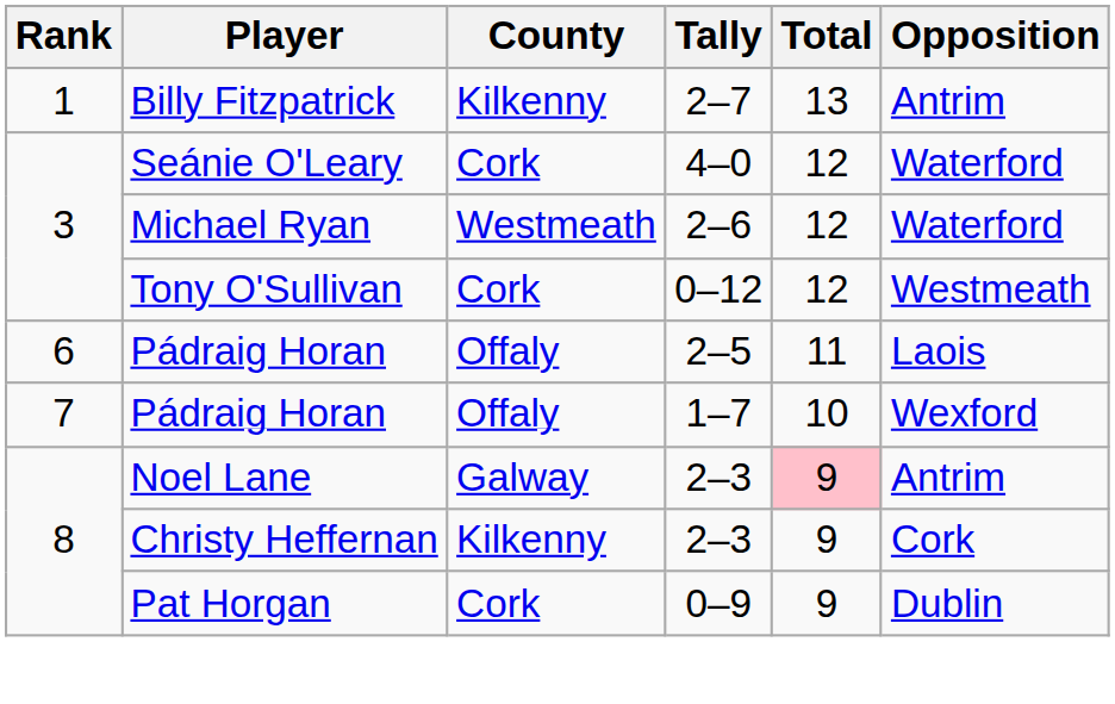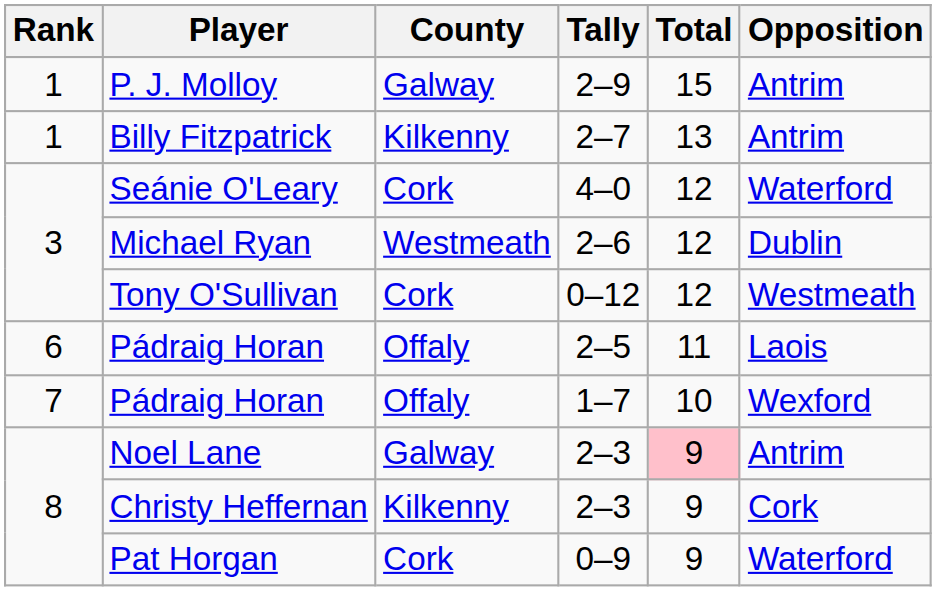 <table class="wikitable">
 <tr>
 <th>Rank</th>
 <th>Player</th>
 <th>County</th>
 <th>Tally</th>
 <th>Total</th>
 <th>Opposition</th>
+</tr>
+<tr>
+<td rowspan=1 align=center>1</td>
+<td><a href='#'>P. J. Molloy</a></td>
+<td><a href='#'>Galway</a></td>
+<td align=center>2–9</td>
+<td align=center>15</td>
+<td><a href='#'>Antrim</a></td>
 </tr>
 <tr>
 <td rowspan=1 align=center>1</td>
 <td><a href='#'>Billy Fitzpatrick</a></td>
 <td><a href='#'>Kilkenny</a></td>
 <td align=center>2–7</td>
 <td align=center>13</td>
 <td><a href='#'>Antrim</a></td>
 </tr>
 <tr>
 <td rowspan=3 align=center>3</td>
 <td><a href='#'>Seánie O'Leary</a></td>
 <td><a href='#'>Cork</a></td>
 <td align=center>4–0</td>
 <td align=center>12</td>
 <td><a href='#'>Waterford</a></td>
 </tr>
 <tr>
 <td><a href='#'>Michael Ryan</a></td>
 <td><a href='#'>Westmeath</a></td>
 <td align=center>2–6</td>
 <td align=center>12</td>
-<td><a href='#'>Waterford</a></td>
+<td><a href='#'>Dublin</a></td>
 </tr>
 <tr>
 <td><a href='#'>Tony O'Sullivan</a></td>
 <td><a href='#'>Cork</a></td>
 <td align=center>0–12</td>
 <td align=center>12</td>
 <td><a href='#'>Westmeath</a></td>
 </tr>
 <tr>
 <td rowspan=1 align=center>6</td>
 <td><a href='#'>Pádraig Horan</a></td>
 <td><a href='#'>Offaly</a></td>
 <td align=center>2–5</td>
 <td align=center>11</td>
 <td><a href='#'>Laois</a></td>
 </tr>
 <tr>
 <td rowspan=1 align=center>7</td>
 <td><a href='#'>Pádraig Horan</a></td>
 <td><a href='#'>Offaly</a></td>
 <td align=center>1–7</td>
 <td align=center>10</td>
 <td><a href='#'>Wexford</a></td>
 </tr>
 <tr>
 <td rowspan=3 align=center>8</td>
 <td><a href='#'>Noel Lane</a></td>
 <td><a href='#'>Galway</a></td>
 <td align=center>2–3</td>
 <td align=center style="background: pink;">9</td>
 <td><a href='#'>Antrim</a></td>
 </tr>
 <tr>
 <td><a href='#'>Christy Heffernan</a></td>
 <td><a href='#'>Kilkenny</a></td>
 <td align=center>2–3</td>
 <td align=center>9</td>
 <td><a href='#'>Cork</a></td>
 </tr>
 <tr>
 <td><a href='#'>Pat Horgan</a></td>
 <td><a href='#'>Cork</a></td>
 <td align=center>0–9</td>
 <td align=center>9</td>
-<td><a href='#'>Dublin</a></td>
+<td><a href='#'>Waterford</a></td>
 </tr>
 </table>
